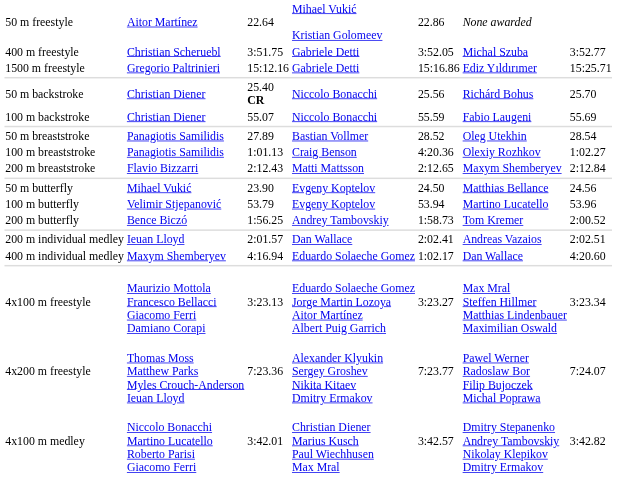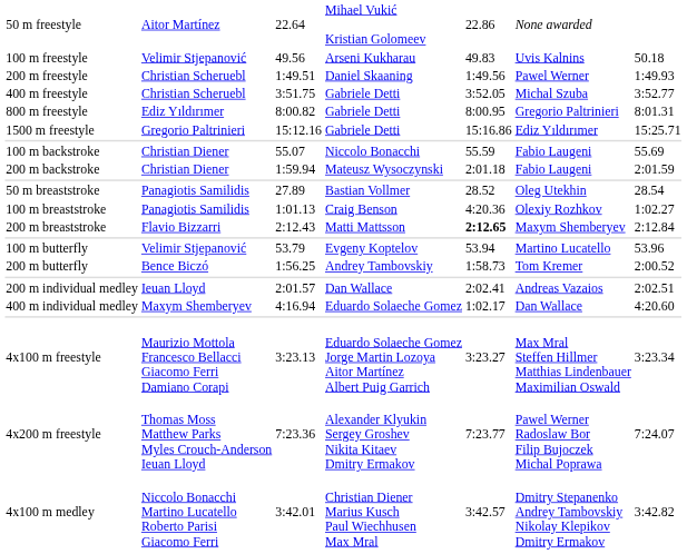 <table>
 <tr>
 <td>50 m freestyle</td>
 <td><a href='#'>Aitor Martínez</a> <br> </td>
 <td>22.64</td>
 <td><a href='#'>Mihael Vukić</a><br>  <br><a href='#'>Kristian Golomeev</a><br> </td>
 <td>22.86</td>
 <td><em>None awarded</em></td>
 <td></td>
 </tr>
 <tr>
+<td>100 m freestyle</td>
+<td><a href='#'>Velimir Stjepanović</a> <br> </td>
+<td>49.56</td>
+<td><a href='#'>Arseni Kukharau</a><br> </td>
+<td>49.83</td>
+<td><a href='#'>Uvis Kalnins</a><br> </td>
+<td>50.18</td>
+</tr>
+<tr>
+<td>200 m freestyle</td>
+<td><a href='#'>Christian Scheruebl</a><br> </td>
+<td>1:49.51</td>
+<td><a href='#'>Daniel Skaaning</a><br> </td>
+<td>1:49.56</td>
+<td><a href='#'>Pawel Werner</a><br> </td>
+<td>1:49.93</td>
+</tr>
+<tr>
 <td>400 m freestyle</td>
 <td><a href='#'>Christian Scheruebl</a><br> </td>
 <td>3:51.75</td>
 <td><a href='#'>Gabriele Detti</a><br> </td>
 <td>3:52.05</td>
 <td><a href='#'>Michal Szuba</a><br> </td>
 <td>3:52.77</td>
+</tr>
+<tr>
+<td>800 m freestyle</td>
+<td><a href='#'>Ediz Yıldırımer</a><br> </td>
+<td>8:00.82</td>
+<td><a href='#'>Gabriele Detti</a><br> </td>
+<td>8:00.95</td>
+<td><a href='#'>Gregorio Paltrinieri</a><br> </td>
+<td>8:01.31</td>
 </tr>
 <tr>
 <td>1500 m freestyle</td>
 <td><a href='#'>Gregorio Paltrinieri</a><br> </td>
 <td>15:12.16</td>
 <td><a href='#'>Gabriele Detti</a><br> </td>
 <td>15:16.86</td>
 <td><a href='#'>Ediz Yıldırımer</a><br> </td>
 <td>15:25.71</td>
 </tr>
 <tr bgcolor=#DDDDDD>
 <td colspan=7></td>
 </tr>
 <tr>
-<td>50 m backstroke</td>
-<td><a href='#'>Christian Diener</a><br> </td>
-<td>25.40 <br><strong>CR</strong></td>
-<td><a href='#'>Niccolo Bonacchi</a><br> </td>
-<td>25.56</td>
-<td><a href='#'>Richárd Bohus</a><br> </td>
-<td>25.70</td>
-</tr>
-<tr>
 <td>100 m backstroke</td>
 <td><a href='#'>Christian Diener</a><br> </td>
 <td>55.07</td>
 <td><a href='#'>Niccolo Bonacchi</a><br> </td>
 <td>55.59</td>
 <td><a href='#'>Fabio Laugeni</a><br> </td>
 <td>55.69</td>
+</tr>
+<tr>
+<td>200 m backstroke</td>
+<td><a href='#'>Christian Diener</a><br> </td>
+<td>1:59.94</td>
+<td><a href='#'>Mateusz Wysoczynski</a><br> </td>
+<td>2:01.18</td>
+<td><a href='#'>Fabio Laugeni</a><br> </td>
+<td>2:01.59</td>
 </tr>
 <tr bgcolor=#DDDDDD>
 <td colspan=7></td>
 </tr>
 <tr>
 <td>50 m breaststroke</td>
 <td><a href='#'>Panagiotis Samilidis</a><br> </td>
 <td>27.89</td>
 <td><a href='#'>Bastian Vollmer</a><br> </td>
 <td>28.52</td>
 <td><a href='#'>Oleg Utekhin</a><br> </td>
 <td>28.54</td>
 </tr>
 <tr>
 <td>100 m breaststroke</td>
 <td><a href='#'>Panagiotis Samilidis</a><br> </td>
 <td>1:01.13</td>
 <td><a href='#'>Craig Benson</a><br> </td>
 <td>4:20.36</td>
 <td><a href='#'>Olexiy Rozhkov</a><br> </td>
 <td>1:02.27</td>
 </tr>
 <tr>
 <td>200 m breaststroke</td>
 <td><a href='#'>Flavio Bizzarri</a><br> </td>
 <td>2:12.43</td>
 <td><a href='#'>Matti Mattsson</a><br> </td>
-<td>2:12.65</td>
+<td><strong>2:12.65</strong></td>
 <td><a href='#'>Maxym Shemberyev</a><br> </td>
 <td>2:12.84</td>
 </tr>
 <tr bgcolor=#DDDDDD>
 <td colspan=7></td>
-</tr>
-<tr>
-<td>50 m butterfly</td>
-<td><a href='#'>Mihael Vukić</a><br> </td>
-<td>23.90</td>
-<td><a href='#'>Evgeny Koptelov</a><br> </td>
-<td>24.50</td>
-<td><a href='#'>Matthias Bellance</a><br> </td>
-<td>24.56</td>
 </tr>
 <tr>
 <td>100 m butterfly</td>
 <td><a href='#'>Velimir Stjepanović</a> <br> </td>
 <td>53.79</td>
 <td><a href='#'>Evgeny Koptelov</a><br> </td>
 <td>53.94</td>
 <td><a href='#'>Martino Lucatello</a><br> </td>
 <td>53.96</td>
 </tr>
 <tr>
 <td>200 m butterfly</td>
 <td><a href='#'>Bence Biczó</a><br> </td>
 <td>1:56.25</td>
 <td><a href='#'>Andrey Tambovskiy</a><br> </td>
 <td>1:58.73</td>
 <td><a href='#'>Tom Kremer</a><br> </td>
 <td>2:00.52</td>
 </tr>
 <tr bgcolor=#DDDDDD>
 <td colspan=7></td>
 </tr>
 <tr>
 <td>200 m individual medley</td>
 <td><a href='#'>Ieuan Lloyd</a><br> </td>
 <td>2:01.57</td>
 <td><a href='#'>Dan Wallace</a><br> </td>
 <td>2:02.41</td>
 <td><a href='#'>Andreas Vazaios</a><br> </td>
 <td>2:02.51</td>
 </tr>
 <tr>
 <td>400 m individual medley</td>
 <td><a href='#'>Maxym Shemberyev</a><br> </td>
 <td>4:16.94</td>
 <td><a href='#'>Eduardo Solaeche Gomez</a><br> </td>
 <td>1:02.17</td>
 <td><a href='#'>Dan Wallace</a><br> </td>
 <td>4:20.60</td>
 </tr>
 <tr bgcolor=#DDDDDD>
 <td colspan=7></td>
 </tr>
 <tr>
 <td>4x100 m freestyle</td>
 <td><br><a href='#'>Maurizio Mottola</a><br><a href='#'>Francesco Bellacci</a><br><a href='#'>Giacomo Ferri</a><br><a href='#'>Damiano Corapi</a></td>
 <td>3:23.13</td>
 <td><br><a href='#'>Eduardo Solaeche Gomez</a><br><a href='#'>Jorge Martin Lozoya</a><br><a href='#'>Aitor Martínez</a><br><a href='#'>Albert Puig Garrich</a></td>
 <td>3:23.27</td>
 <td><br><a href='#'>Max Mral</a><br><a href='#'>Steffen Hillmer</a><br><a href='#'>Matthias Lindenbauer</a> <br><a href='#'>Maximilian Oswald</a></td>
 <td>3:23.34</td>
 </tr>
 <tr>
 <td>4x200 m freestyle</td>
 <td><br><a href='#'>Thomas Moss</a><br><a href='#'>Matthew Parks</a><br><a href='#'>Myles Crouch-Anderson</a><br><a href='#'>Ieuan Lloyd</a></td>
 <td>7:23.36</td>
 <td><br><a href='#'>Alexander Klyukin</a><br><a href='#'>Sergey Groshev</a><br><a href='#'>Nikita Kitaev</a><br><a href='#'>Dmitry Ermakov</a></td>
 <td>7:23.77</td>
 <td> <br><a href='#'>Pawel Werner</a><br><a href='#'>Radoslaw Bor</a><br><a href='#'>Filip Bujoczek</a><br><a href='#'>Michal Poprawa</a></td>
 <td>7:24.07</td>
 </tr>
 <tr>
 <td>4x100 m medley</td>
 <td><br><a href='#'>Niccolo Bonacchi</a><br><a href='#'>Martino Lucatello</a><br><a href='#'>Roberto Parisi</a><br><a href='#'>Giacomo Ferri</a></td>
 <td>3:42.01</td>
 <td><br><a href='#'>Christian Diener</a><br><a href='#'>Marius Kusch</a><br><a href='#'>Paul Wiechhusen</a> <br><a href='#'>Max Mral</a></td>
 <td>3:42.57</td>
 <td><br><a href='#'>Dmitry Stepanenko</a><br><a href='#'>Andrey Tambovskiy</a><br><a href='#'>Nikolay Klepikov</a><br><a href='#'>Dmitry Ermakov</a></td>
 <td>3:42.82</td>
 </tr>
 </table>
